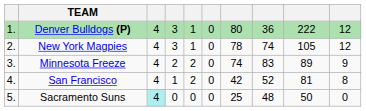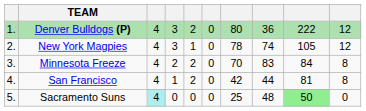 <table class="wikitable" style="text-align: center;">
 <tr>
 <th></th>
 <th width="185">TEAM</th>
 <th width="20"></th>
 <th width="20"></th>
 <th width="20"></th>
 <th width="20"></th>
 <th width="40"></th>
 <th width="40"></th>
 <th width="60"></th>
 <th width="40"></th>
 </tr>
 <tr style="background:#ACE1AF">
 <td>1.</td>
 <td><a href='#'>Denver Bulldogs</a> <strong>(P)</strong></td>
 <td>4</td>
 <td>3</td>
-<td>1</td>
+<td>2</td>
 <td>0</td>
 <td>80</td>
 <td>36</td>
 <td>222</td>
 <td>12</td>
 </tr>
 <tr>
 <td>2.</td>
 <td><a href='#'>New York Magpies</a></td>
 <td>4</td>
 <td>3</td>
 <td>1</td>
 <td>0</td>
 <td>78</td>
 <td>74</td>
 <td>105</td>
 <td>12</td>
 </tr>
 <tr>
 <td>3.</td>
 <td><a href='#'>Minnesota Freeze</a></td>
 <td>4</td>
 <td>2</td>
 <td>2</td>
 <td>0</td>
-<td>74</td>
+<td>70</td>
 <td>83</td>
-<td>89</td>
-<td>9</td>
+<td>84</td>
+<td>8</td>
 </tr>
 <tr>
 <td>4.</td>
 <td><a href='#'>San Francisco</a></td>
 <td>4</td>
 <td>1</td>
 <td>2</td>
 <td>0</td>
 <td>42</td>
-<td>52</td>
+<td>44</td>
 <td>81</td>
 <td>8</td>
 </tr>
 <tr>
 <td>5.</td>
 <td>Sacramento Suns</td>
 <td style="background: paleturquoise;">4</td>
 <td>0</td>
 <td>0</td>
 <td>0</td>
 <td>25</td>
 <td>48</td>
-<td>50</td>
+<td style="background: lightgreen;">50</td>
 <td>0</td>
 </tr>
 </table>
